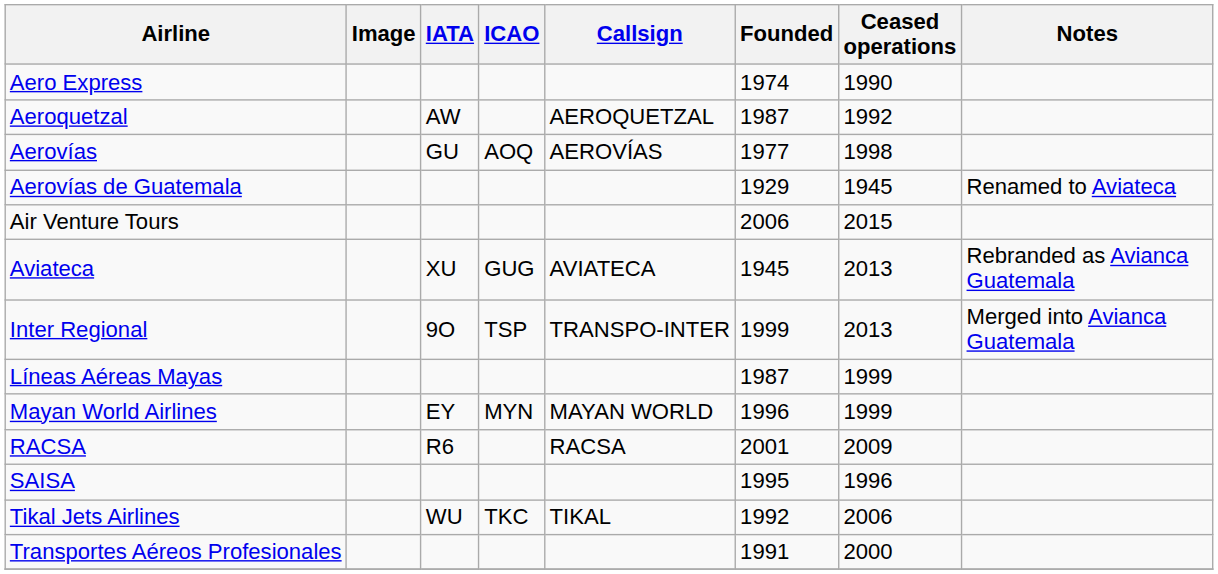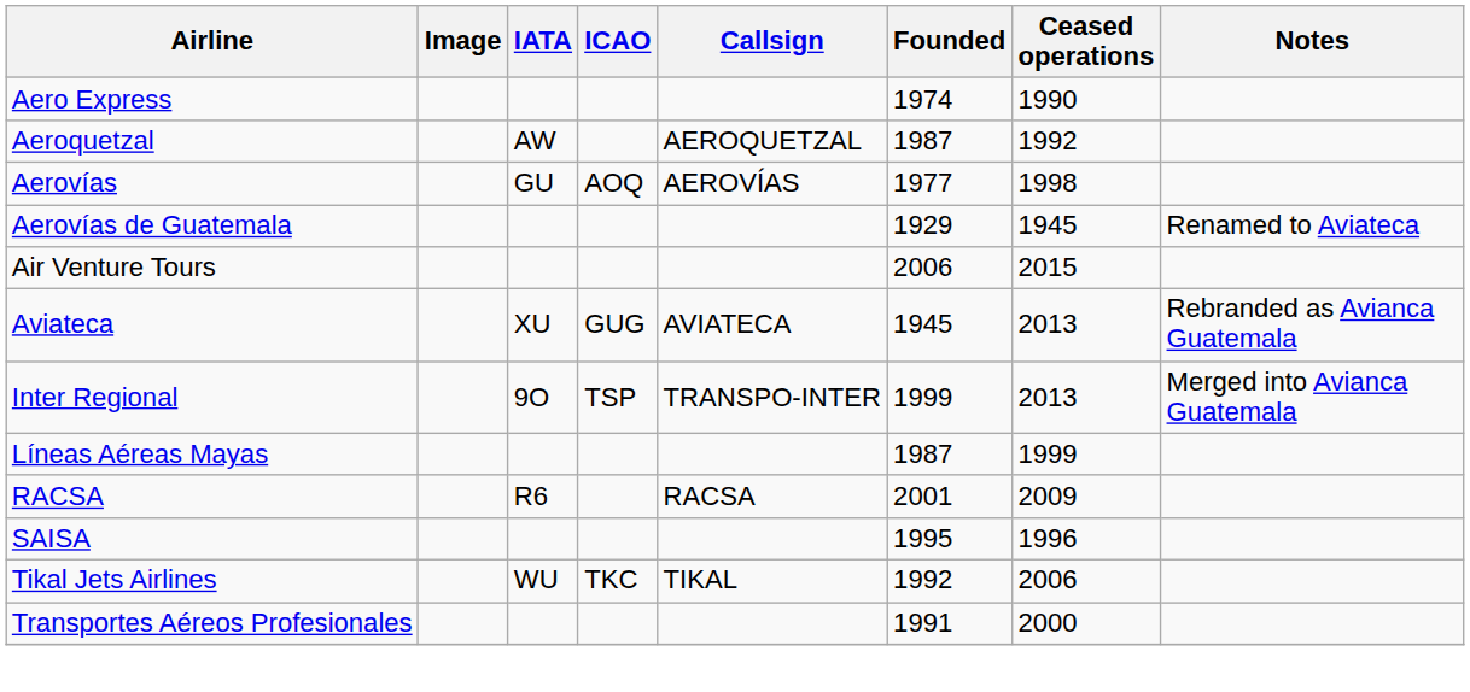 <table class="wikitable sortable" style="border-collapse:collapse; margin:auto;" border="1" cellpadding="3">
 <tr valign="middle">
 <th>Airline</th>
 <th>Image</th>
 <th><a href='#'>IATA</a></th>
 <th><a href='#'>ICAO</a></th>
 <th><a href='#'>Callsign</a></th>
 <th>Founded</th>
 <th>Ceased<br>operations</th>
 <th style="width:175px;">Notes</th>
 </tr>
 <tr>
 <td><a href='#'>Aero Express</a></td>
 <td></td>
 <td></td>
 <td></td>
 <td></td>
 <td>1974</td>
 <td>1990</td>
 <td></td>
 </tr>
 <tr>
 <td><a href='#'>Aeroquetzal</a></td>
 <td></td>
 <td>AW</td>
 <td></td>
 <td>AEROQUETZAL</td>
 <td>1987</td>
 <td>1992</td>
 <td></td>
 </tr>
 <tr>
 <td><a href='#'>Aerovías</a></td>
 <td></td>
 <td>GU</td>
 <td>AOQ</td>
 <td>AEROVÍAS</td>
 <td>1977</td>
 <td>1998</td>
 <td></td>
 </tr>
 <tr>
 <td><a href='#'>Aerovías de Guatemala</a></td>
 <td></td>
 <td></td>
 <td></td>
 <td></td>
 <td>1929</td>
 <td>1945</td>
 <td>Renamed to <a href='#'>Aviateca</a></td>
 </tr>
 <tr>
 <td>Air Venture Tours</td>
 <td></td>
 <td></td>
 <td></td>
 <td></td>
 <td>2006</td>
 <td>2015</td>
 <td></td>
 </tr>
 <tr>
 <td><a href='#'>Aviateca</a></td>
 <td></td>
 <td>XU</td>
 <td>GUG</td>
 <td>AVIATECA</td>
 <td>1945</td>
 <td>2013</td>
 <td>Rebranded as <a href='#'>Avianca Guatemala</a></td>
 </tr>
 <tr>
 <td><a href='#'>Inter Regional</a></td>
 <td></td>
 <td>9O</td>
 <td>TSP</td>
 <td>TRANSPO-INTER</td>
 <td>1999</td>
 <td>2013</td>
 <td>Merged into <a href='#'>Avianca Guatemala</a></td>
 </tr>
 <tr>
 <td><a href='#'>Líneas Aéreas Mayas</a></td>
 <td></td>
 <td></td>
 <td></td>
 <td></td>
 <td>1987</td>
 <td>1999</td>
 <td></td>
 </tr>
 <tr>
-<td><a href='#'>Mayan World Airlines</a></td>
-<td></td>
-<td>EY</td>
-<td>MYN</td>
-<td>MAYAN WORLD</td>
-<td>1996</td>
-<td>1999</td>
-<td></td>
-</tr>
-<tr>
 <td><a href='#'>RACSA</a></td>
 <td></td>
 <td>R6</td>
 <td></td>
 <td>RACSA</td>
 <td>2001</td>
 <td>2009</td>
 <td></td>
 </tr>
 <tr>
 <td><a href='#'>SAISA</a></td>
 <td></td>
 <td></td>
 <td></td>
 <td></td>
 <td>1995</td>
 <td>1996</td>
 <td></td>
 </tr>
 <tr>
 <td><a href='#'>Tikal Jets Airlines</a></td>
 <td></td>
 <td>WU</td>
 <td>TKC</td>
 <td>TIKAL</td>
 <td>1992</td>
 <td>2006</td>
 <td></td>
 </tr>
 <tr>
 <td><a href='#'>Transportes Aéreos Profesionales</a></td>
 <td></td>
 <td></td>
 <td></td>
 <td></td>
 <td>1991</td>
 <td>2000</td>
 <td></td>
 </tr>
 <tr>
 </tr>
 </table>
